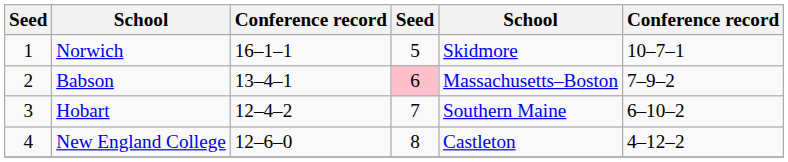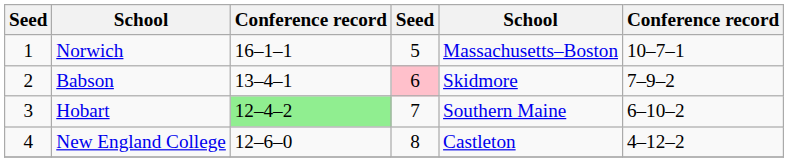 <table class="wikitable">
 <tr>
 <th>Seed</th>
 <th>School</th>
 <th>Conference record</th>
 <th>Seed</th>
 <th>School</th>
 <th>Conference record</th>
 </tr>
 <tr>
 <td align=center>1</td>
 <td><a href='#'>Norwich</a></td>
 <td>16–1–1</td>
 <td align=center>5</td>
-<td><a href='#'>Skidmore</a></td>
+<td><a href='#'>Massachusetts–Boston</a></td>
 <td>10–7–1</td>
 </tr>
 <tr>
 <td align=center>2</td>
 <td><a href='#'>Babson</a></td>
 <td>13–4–1</td>
 <td align=center style="background: pink;">6</td>
-<td><a href='#'>Massachusetts–Boston</a></td>
+<td><a href='#'>Skidmore</a></td>
 <td>7–9–2</td>
 </tr>
 <tr>
 <td align=center>3</td>
 <td><a href='#'>Hobart</a></td>
-<td>12–4–2</td>
+<td style="background: lightgreen;">12–4–2</td>
 <td align=center>7</td>
 <td><a href='#'>Southern Maine</a></td>
 <td>6–10–2</td>
 </tr>
 <tr>
 <td align=center>4</td>
 <td><a href='#'>New England College</a></td>
 <td>12–6–0</td>
 <td align=center>8</td>
 <td><a href='#'>Castleton</a></td>
 <td>4–12–2</td>
 </tr>
 <tr>
 </tr>
 </table>
